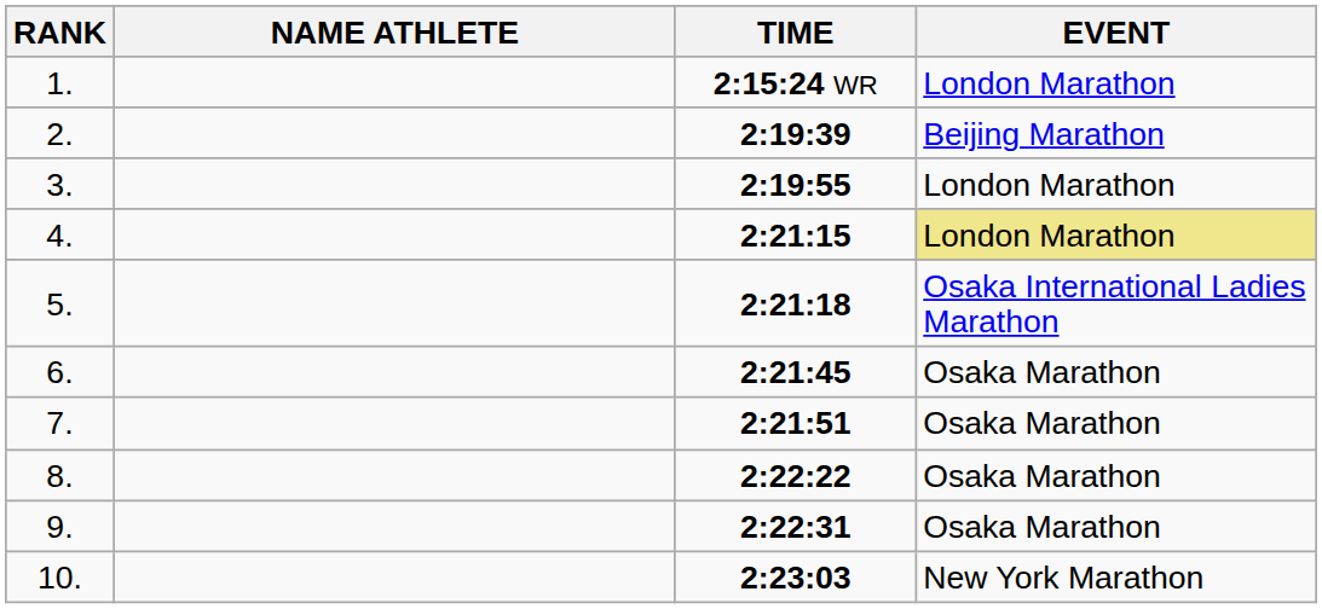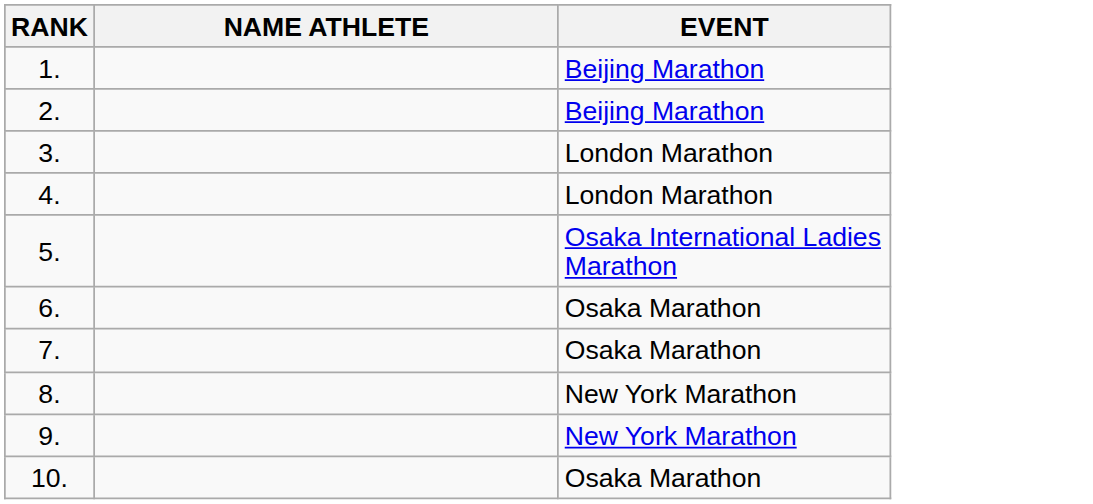 <table class="wikitable" style="font-size:95%;">
 <tr>
 <th>RANK</th>
 <th align="left" style="width: 17em">NAME ATHLETE</th>
-<th align="left" style="width: 7em">TIME</th>
 <th align="left" style="width: 12em">EVENT</th>
 </tr>
 <tr>
 <td align="center">1.</td>
 <td></td>
-<td align="center"><strong>2:15:24</strong> <small>WR</small></td>
-<td><a href='#'>London Marathon</a></td>
+<td><a href='#'>Beijing Marathon</a></td>
 </tr>
 <tr>
 <td align="center">2.</td>
 <td></td>
-<td align="center"><strong>2:19:39</strong></td>
 <td><a href='#'>Beijing Marathon</a></td>
 </tr>
 <tr>
 <td align="center">3.</td>
 <td></td>
-<td align="center"><strong>2:19:55</strong></td>
 <td>London Marathon</td>
 </tr>
 <tr>
 <td align="center">4.</td>
 <td></td>
-<td align="center"><strong>2:21:15</strong></td>
-<td style="background: khaki;">London Marathon</td>
+<td>London Marathon</td>
 </tr>
 <tr>
 <td align="center">5.</td>
 <td></td>
-<td align="center"><strong>2:21:18</strong></td>
 <td><a href='#'>Osaka International Ladies Marathon</a></td>
 </tr>
 <tr>
 <td align="center">6.</td>
 <td></td>
-<td align="center"><strong>2:21:45</strong></td>
 <td>Osaka Marathon</td>
 </tr>
 <tr>
 <td align="center">7.</td>
 <td></td>
-<td align="center"><strong>2:21:51</strong></td>
 <td>Osaka Marathon</td>
 </tr>
 <tr>
 <td align="center">8.</td>
 <td></td>
-<td align="center"><strong>2:22:22</strong></td>
-<td>Osaka Marathon</td>
+<td>New York Marathon</td>
 </tr>
 <tr>
 <td align="center">9.</td>
 <td></td>
-<td align="center"><strong>2:22:31</strong></td>
-<td>Osaka Marathon</td>
+<td><a href='#'>New York Marathon</a></td>
 </tr>
 <tr>
 <td align="center">10.</td>
 <td></td>
-<td align="center"><strong>2:23:03</strong></td>
-<td>New York Marathon</td>
+<td>Osaka Marathon</td>
 </tr>
 </table>
